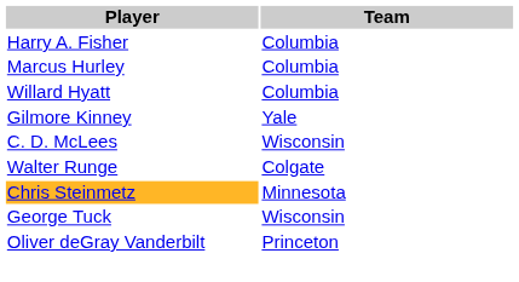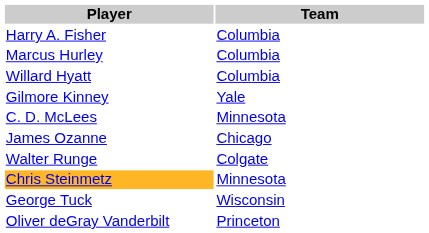 <table style="width:450px" "border:'1' 'solid' 'gray'">
 <tr>
 <th style="background:#CCCCCC;width:50%">Player</th>
 <th style="background:#CCCCCC;width:50%">Team</th>
 </tr>
 <tr>
 <td><a href='#'>Harry A. Fisher</a></td>
 <td><a href='#'>Columbia</a></td>
 </tr>
 <tr>
 <td><a href='#'>Marcus Hurley</a></td>
 <td><a href='#'>Columbia</a></td>
 </tr>
 <tr>
 <td><a href='#'>Willard Hyatt</a></td>
 <td><a href='#'>Columbia</a></td>
 </tr>
 <tr>
 <td><a href='#'>Gilmore Kinney</a></td>
 <td><a href='#'>Yale</a></td>
 </tr>
 <tr>
 <td><a href='#'>C. D. McLees</a></td>
-<td><a href='#'>Wisconsin</a></td>
+<td><a href='#'>Minnesota</a></td>
+</tr>
+<tr>
+<td><a href='#'>James Ozanne</a></td>
+<td><a href='#'>Chicago</a></td>
 </tr>
 <tr>
 <td><a href='#'>Walter Runge</a></td>
 <td><a href='#'>Colgate</a></td>
 </tr>
 <tr>
 <td style="background-color:#ffb626"><a href='#'>Chris Steinmetz</a></td>
 <td><a href='#'>Minnesota</a></td>
 </tr>
 <tr>
 <td><a href='#'>George Tuck</a></td>
 <td><a href='#'>Wisconsin</a></td>
 </tr>
 <tr>
 <td><a href='#'>Oliver deGray Vanderbilt</a></td>
 <td><a href='#'>Princeton</a></td>
 </tr>
 </table>
